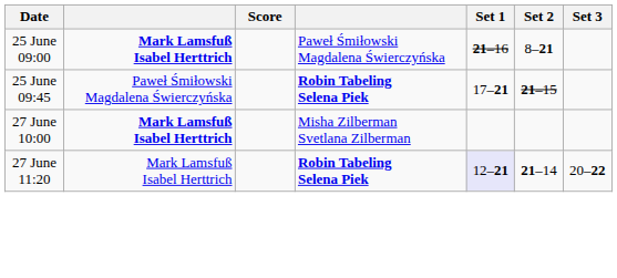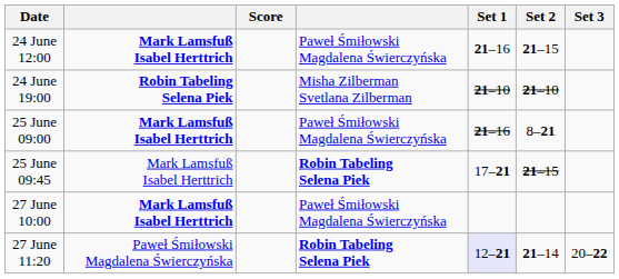 <table class="wikitable" style="text-align: center; font-size:90% ">
 <tr>
 <th width="60">Date</th>
 <th align="right" width="200"></th>
 <th width="60">Score</th>
 <th align="left" width="200"></th>
 <th width="50">Set 1</th>
 <th width="50">Set 2</th>
 <th width="50">Set 3</th>
+</tr>
+<tr>
+<td>24 June<br>12:00</td>
+<td align="right"><strong><a href='#'>Mark Lamsfuß</a> <br><a href='#'>Isabel Herttrich</a> </strong></td>
+<td align="center"></td>
+<td align="left"> <a href='#'>Paweł Śmiłowski</a><br> <a href='#'>Magdalena Świerczyńska</a></td>
+<td><strong>21</strong>–16</td>
+<td><strong>21</strong>–15</td>
+<td></td>
+</tr>
+<tr>
+<td>24 June<br>19:00</td>
+<td align="right"><strong><a href='#'>Robin Tabeling</a> <br><a href='#'>Selena Piek</a> </strong></td>
+<td align="center"><s></s></td>
+<td align="left"> <a href='#'>Misha Zilberman</a><br> <a href='#'>Svetlana Zilberman</a></td>
+<td><s><strong>21</strong>–10</s></td>
+<td><s><strong>21</strong>–10</s></td>
+<td></td>
 </tr>
 <tr>
 <td>25 June<br>09:00</td>
 <td align="right"><strong><a href='#'>Mark Lamsfuß</a> <br><a href='#'>Isabel Herttrich</a> </strong></td>
 <td align="center"><s></s></td>
 <td align="left"> <a href='#'>Paweł Śmiłowski</a><br> <a href='#'>Magdalena Świerczyńska</a></td>
 <td><s><strong>21</strong>–16</s></td>
 <td>8–<strong>21</strong></td>
 <td></td>
 </tr>
 <tr>
 <td>25 June<br>09:45</td>
-<td align="right"><a href='#'>Paweł Śmiłowski</a> <br><a href='#'>Magdalena Świerczyńska</a> </td>
+<td align="right"><a href='#'>Mark Lamsfuß</a> <br><a href='#'>Isabel Herttrich</a> </td>
 <td align="center"></td>
 <td align="left"><strong> <a href='#'>Robin Tabeling</a><br> <a href='#'>Selena Piek</a></strong></td>
 <td>17–<strong>21</strong></td>
 <td><s><strong>21</strong>–15</s></td>
 <td></td>
 </tr>
 <tr>
 <td>27 June<br>10:00</td>
 <td align="right"><strong><a href='#'>Mark Lamsfuß</a> <br><a href='#'>Isabel Herttrich</a> </strong></td>
 <td align="center"></td>
-<td align="left"> <a href='#'>Misha Zilberman</a><br> <a href='#'>Svetlana Zilberman</a></td>
+<td align="left"> <a href='#'>Paweł Śmiłowski</a><br> <a href='#'>Magdalena Świerczyńska</a></td>
 <td></td>
 <td></td>
 <td></td>
 </tr>
 <tr>
 <td>27 June<br>11:20</td>
-<td align="right"><a href='#'>Mark Lamsfuß</a> <br><a href='#'>Isabel Herttrich</a> </td>
+<td align="right"><a href='#'>Paweł Śmiłowski</a> <br><a href='#'>Magdalena Świerczyńska</a> </td>
 <td align="center"></td>
 <td align="left"><strong> <a href='#'>Robin Tabeling</a><br> <a href='#'>Selena Piek</a></strong></td>
 <td style="background: lavender;">12–<strong>21</strong></td>
 <td><strong>21</strong>–14</td>
 <td>20–<strong>22</strong></td>
 </tr>
 </table>
